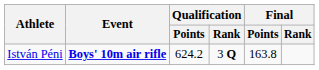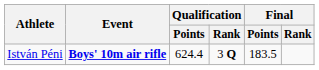 <table class="wikitable" style="font-size:90%;">
 <tr>
 <th rowspan=2>Athlete</th>
 <th rowspan=2>Event</th>
 <th colspan=2>Qualification</th>
 <th colspan=2>Final</th>
 </tr>
 <tr style="font-size:95%">
 <th>Points</th>
 <th>Rank</th>
 <th>Points</th>
 <th>Rank</th>
 </tr>
 <tr align=center>
 <td align=left><a href='#'>István Péni</a></td>
 <td align=left><strong><a href='#'>Boys' 10m air rifle</a></strong></td>
-<td>624.2</td>
+<td>624.4</td>
 <td>3 <strong>Q</strong></td>
-<td>163.8</td>
+<td>183.5</td>
 <td></td>
 </tr>
 </table>
